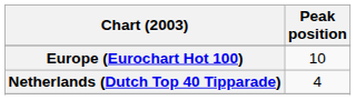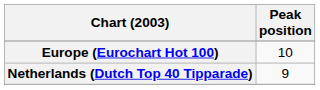 <table class="wikitable sortable plainrowheaders" style="text-align:center">
 <tr>
 <th>Chart (2003)</th>
 <th>Peak<br>position</th>
 </tr>
 <tr>
 </tr>
 <tr>
 </tr>
 <tr>
 </tr>
 <tr>
 <th scope="row">Europe (<a href='#'>Eurochart Hot 100</a>)</th>
 <td>10</td>
 </tr>
 <tr>
 <th scope="row">Netherlands (<a href='#'>Dutch Top 40 Tipparade</a>)</th>
-<td>4</td>
+<td>9</td>
 </tr>
 <tr>
 </tr>
 <tr>
 </tr>
 <tr>
 </tr>
 <tr>
 </tr>
 <tr>
 </tr>
 </table>
